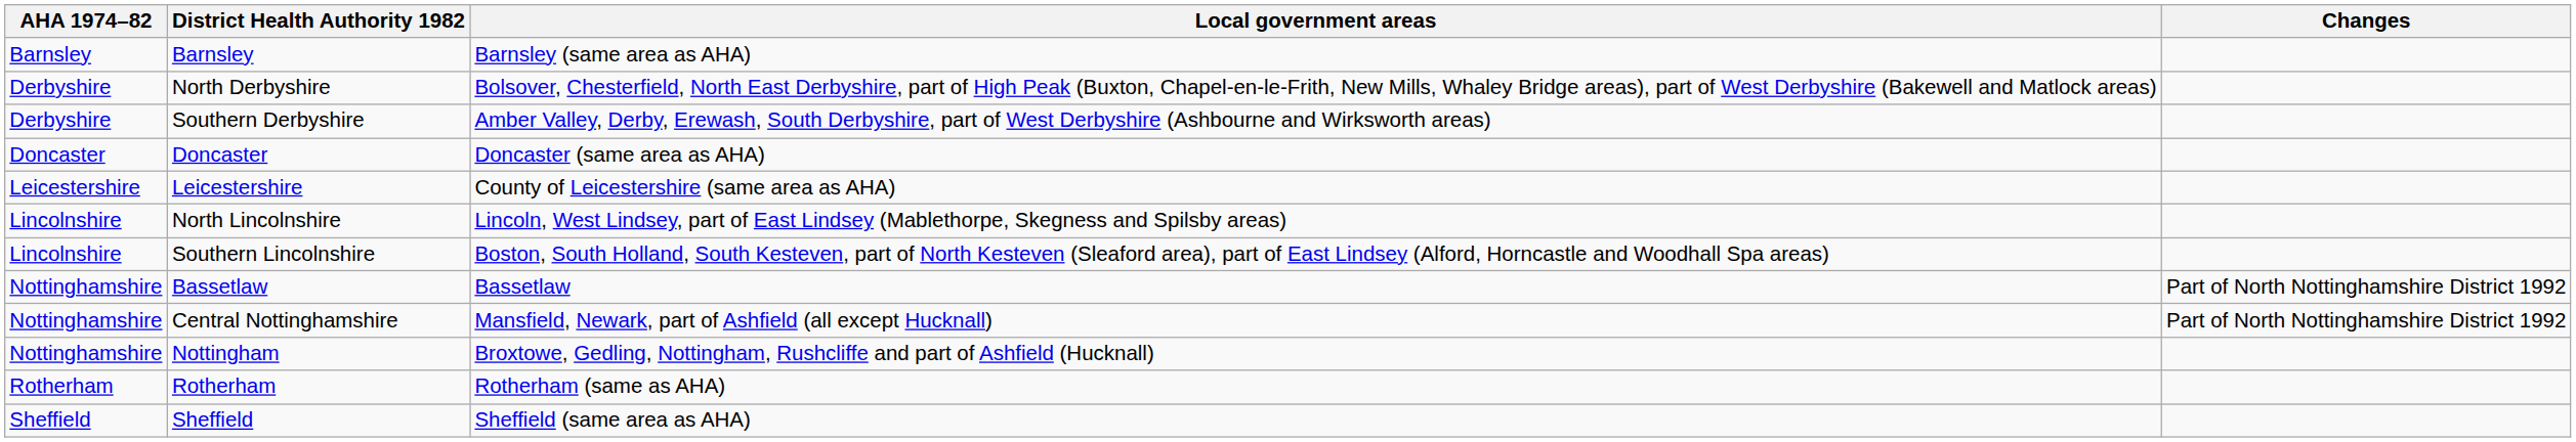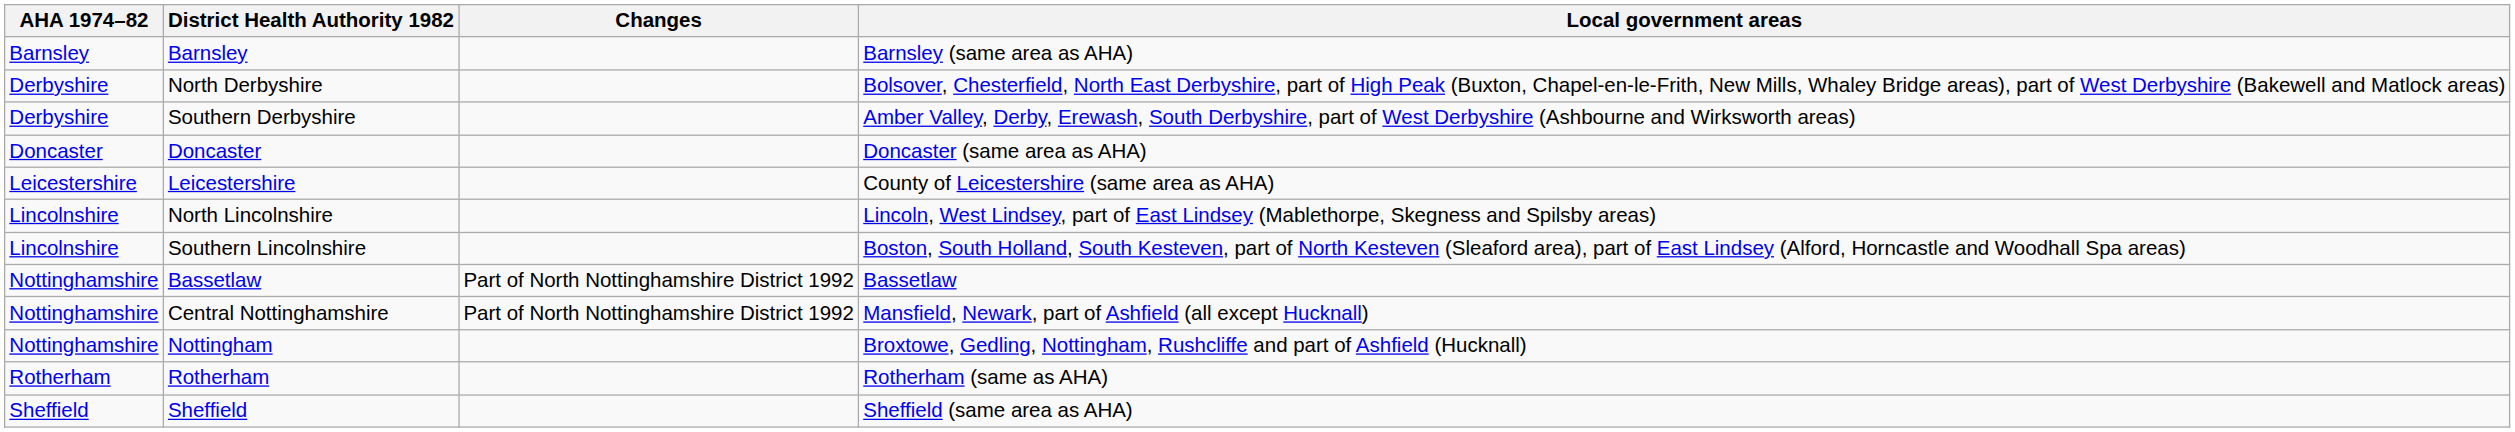 <table class="wikitable">
 <tr>
 <th>AHA 1974–82</th>
 <th>District Health Authority 1982</th>
+<th>Changes</th>
 <th>Local government areas</th>
-<th>Changes</th>
 </tr>
 <tr>
 <td><a href='#'>Barnsley</a></td>
 <td><a href='#'>Barnsley</a></td>
+<td></td>
 <td><a href='#'>Barnsley</a> (same area as AHA)</td>
-<td></td>
 </tr>
 <tr>
 <td><a href='#'>Derbyshire</a></td>
 <td>North Derbyshire</td>
+<td></td>
 <td><a href='#'>Bolsover</a>, <a href='#'>Chesterfield</a>, <a href='#'>North East Derbyshire</a>, part of <a href='#'>High Peak</a> (Buxton, Chapel-en-le-Frith, New Mills, Whaley Bridge areas), part of <a href='#'>West Derbyshire</a> (Bakewell and Matlock areas)</td>
-<td></td>
 </tr>
 <tr>
 <td><a href='#'>Derbyshire</a></td>
 <td>Southern Derbyshire</td>
+<td></td>
 <td><a href='#'>Amber Valley</a>, <a href='#'>Derby</a>, <a href='#'>Erewash</a>, <a href='#'>South Derbyshire</a>, part of <a href='#'>West Derbyshire</a> (Ashbourne and Wirksworth areas)</td>
-<td></td>
 </tr>
 <tr>
 <td><a href='#'>Doncaster</a></td>
 <td><a href='#'>Doncaster</a></td>
+<td></td>
 <td><a href='#'>Doncaster</a> (same area as AHA)</td>
-<td></td>
 </tr>
 <tr>
 <td><a href='#'>Leicestershire</a></td>
 <td><a href='#'>Leicestershire</a></td>
+<td></td>
 <td>County of <a href='#'>Leicestershire</a> (same area as AHA)</td>
-<td></td>
 </tr>
 <tr>
 <td><a href='#'>Lincolnshire</a></td>
 <td>North Lincolnshire</td>
+<td></td>
 <td><a href='#'>Lincoln</a>, <a href='#'>West Lindsey</a>, part of <a href='#'>East Lindsey</a> (Mablethorpe, Skegness and Spilsby areas)</td>
-<td></td>
 </tr>
 <tr>
 <td><a href='#'>Lincolnshire</a></td>
 <td>Southern Lincolnshire</td>
+<td></td>
 <td><a href='#'>Boston</a>, <a href='#'>South Holland</a>, <a href='#'>South Kesteven</a>, part of <a href='#'>North Kesteven</a> (Sleaford area), part of <a href='#'>East Lindsey</a> (Alford, Horncastle and Woodhall Spa areas)</td>
-<td></td>
 </tr>
 <tr>
 <td><a href='#'>Nottinghamshire</a></td>
 <td><a href='#'>Bassetlaw</a></td>
+<td>Part of North Nottinghamshire District 1992</td>
 <td><a href='#'>Bassetlaw</a></td>
-<td>Part of North Nottinghamshire District 1992</td>
 </tr>
 <tr>
 <td><a href='#'>Nottinghamshire</a></td>
 <td>Central Nottinghamshire</td>
+<td>Part of North Nottinghamshire District 1992</td>
 <td><a href='#'>Mansfield</a>, <a href='#'>Newark</a>, part of <a href='#'>Ashfield</a> (all except <a href='#'>Hucknall</a>)</td>
-<td>Part of North Nottinghamshire District 1992</td>
 </tr>
 <tr>
 <td><a href='#'>Nottinghamshire</a></td>
 <td><a href='#'>Nottingham</a></td>
+<td></td>
 <td><a href='#'>Broxtowe</a>, <a href='#'>Gedling</a>, <a href='#'>Nottingham</a>, <a href='#'>Rushcliffe</a> and part of <a href='#'>Ashfield</a> (Hucknall)</td>
-<td></td>
 </tr>
 <tr>
 <td><a href='#'>Rotherham</a></td>
 <td><a href='#'>Rotherham</a></td>
+<td></td>
 <td><a href='#'>Rotherham</a> (same as AHA)</td>
-<td></td>
 </tr>
 <tr>
 <td><a href='#'>Sheffield</a></td>
 <td><a href='#'>Sheffield</a></td>
+<td></td>
 <td><a href='#'>Sheffield</a> (same area as AHA)</td>
-<td></td>
 </tr>
 </table>
